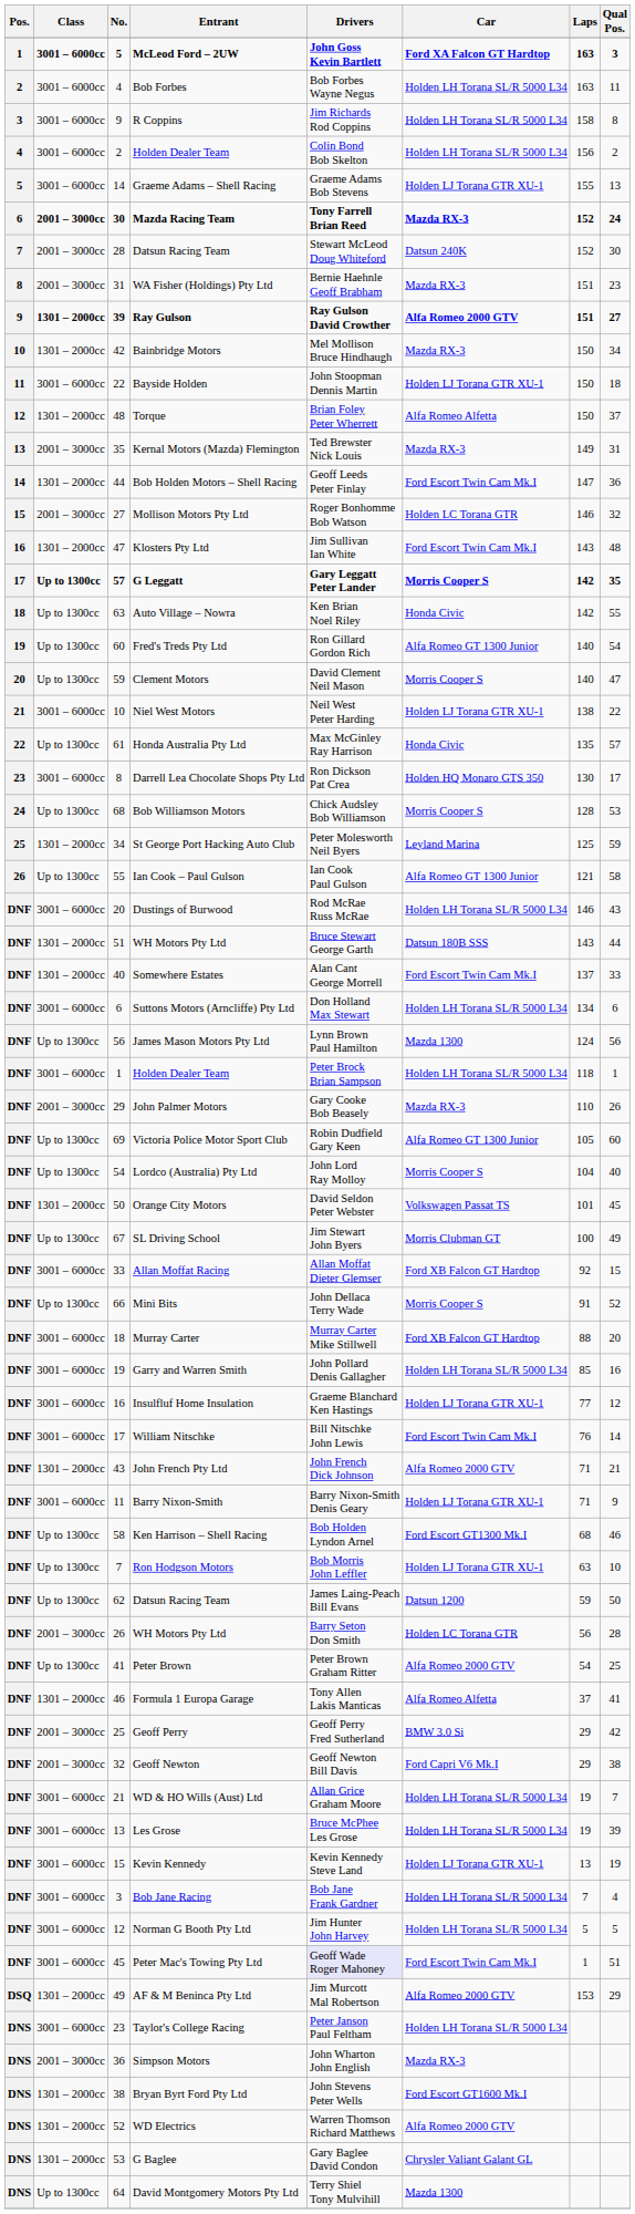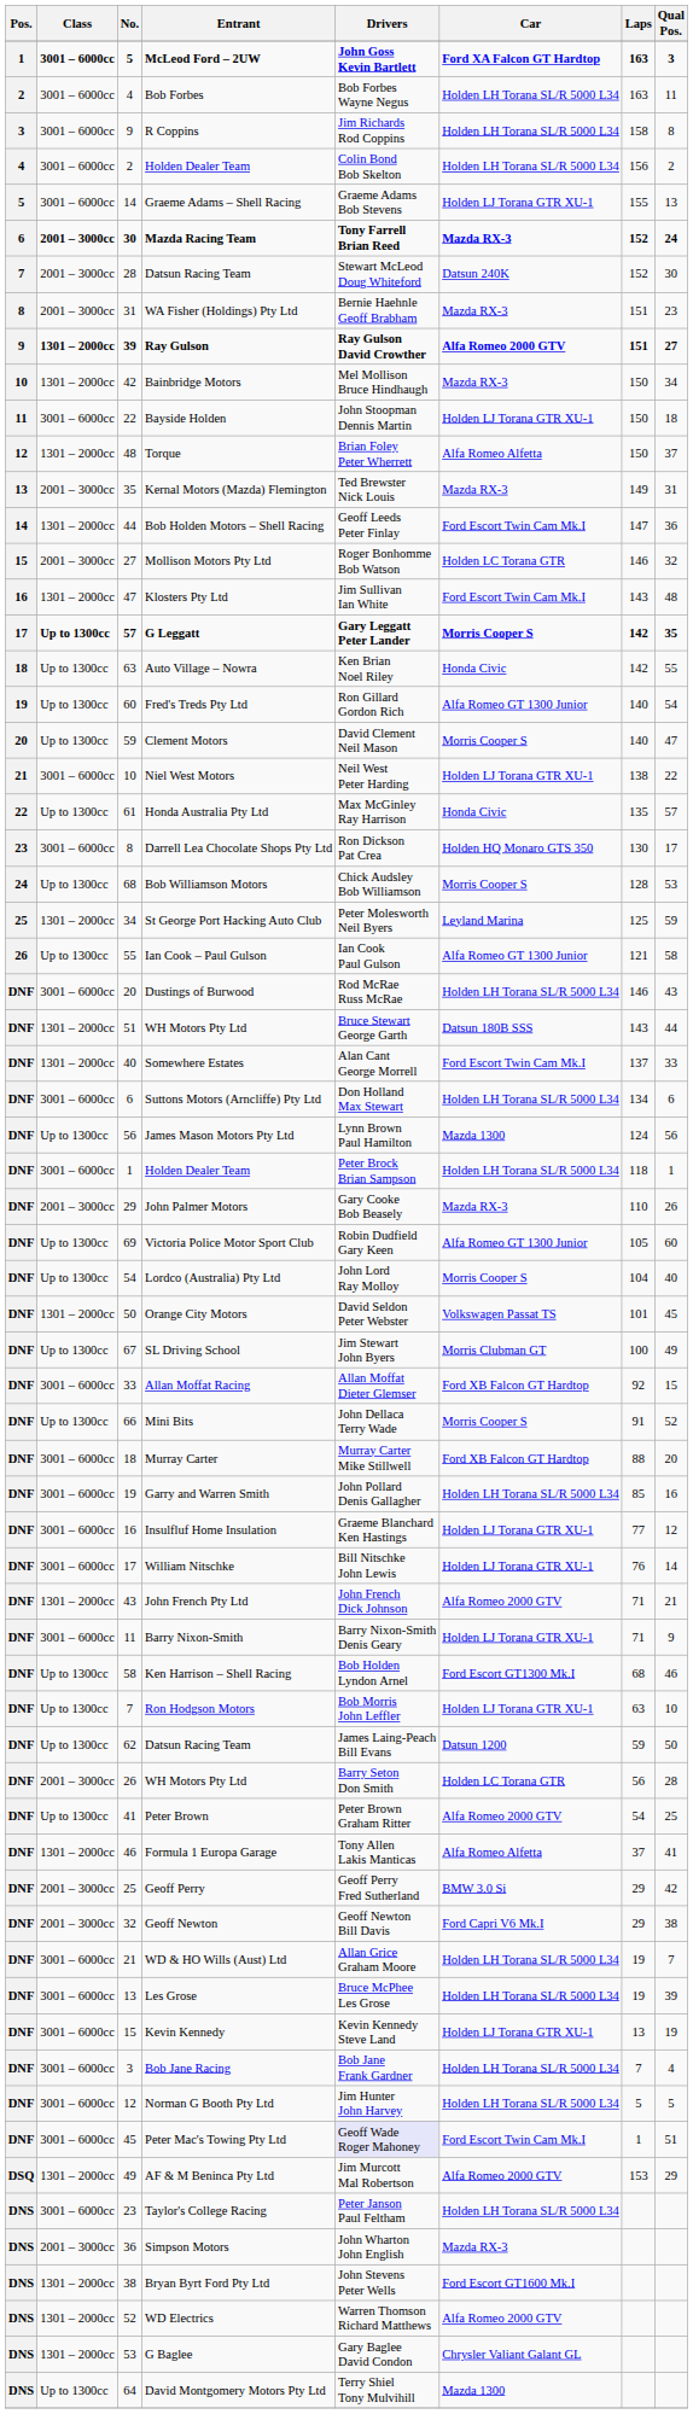 <table class="wikitable sortable" style="font-size: 95%;">
 <tr>
 <th>Pos.</th>
 <th>Class</th>
 <th>No.</th>
 <th>Entrant</th>
 <th>Drivers</th>
 <th>Car</th>
 <th>Laps</th>
 <th>Qual <br> Pos.</th>
 </tr>
 <tr>
 </tr>
 <tr style="font-weight:bold">
 <th>1</th>
 <td>3001 – 6000cc</td>
 <td align = Center>5</td>
 <td>McLeod Ford – 2UW</td>
 <td> <a href='#'>John Goss</a><br> <a href='#'>Kevin Bartlett</a></td>
 <td><a href='#'>Ford XA Falcon GT Hardtop</a></td>
 <td align = Center>163</td>
 <td align = Center>3</td>
 </tr>
 <tr>
 <th>2</th>
 <td>3001 – 6000cc</td>
 <td align = Center>4</td>
 <td>Bob Forbes</td>
 <td> Bob Forbes<br> Wayne Negus</td>
 <td><a href='#'>Holden LH Torana SL/R 5000 L34</a></td>
 <td align = Center>163</td>
 <td align = Center>11</td>
 </tr>
 <tr>
 <th>3</th>
 <td>3001 – 6000cc</td>
 <td align = Center>9</td>
 <td>R Coppins</td>
 <td> <a href='#'>Jim Richards</a><br> Rod Coppins</td>
 <td><a href='#'>Holden LH Torana SL/R 5000 L34</a></td>
 <td align = Center>158</td>
 <td align = Center>8</td>
 </tr>
 <tr>
 <th>4</th>
 <td>3001 – 6000cc</td>
 <td align = Center>2</td>
 <td><a href='#'>Holden Dealer Team</a></td>
 <td> <a href='#'>Colin Bond</a><br> Bob Skelton</td>
 <td><a href='#'>Holden LH Torana SL/R 5000 L34</a></td>
 <td align = Center>156</td>
 <td align = Center>2</td>
 </tr>
 <tr>
 <th>5</th>
 <td>3001 – 6000cc</td>
 <td align = Center>14</td>
 <td>Graeme Adams – Shell Racing</td>
 <td> Graeme Adams<br> Bob Stevens</td>
 <td><a href='#'>Holden LJ Torana GTR XU-1</a></td>
 <td align = Center>155</td>
 <td align = Center>13</td>
 </tr>
 <tr style="font-weight:bold">
 <th>6</th>
 <td>2001 – 3000cc</td>
 <td align = Center>30</td>
 <td>Mazda Racing Team</td>
 <td> Tony Farrell<br> Brian Reed</td>
 <td><a href='#'>Mazda RX-3</a></td>
 <td align = Center>152</td>
 <td align = Center>24</td>
 </tr>
 <tr>
 <th>7</th>
 <td>2001 – 3000cc</td>
 <td align = Center>28</td>
 <td>Datsun Racing Team</td>
 <td> Stewart McLeod<br> <a href='#'>Doug Whiteford</a></td>
 <td><a href='#'>Datsun 240K</a></td>
 <td align = Center>152</td>
 <td align = Center>30</td>
 </tr>
 <tr>
 <th>8</th>
 <td>2001 – 3000cc</td>
 <td align = Center>31</td>
 <td>WA Fisher (Holdings) Pty Ltd</td>
 <td> Bernie Haehnle<br> <a href='#'>Geoff Brabham</a></td>
 <td><a href='#'>Mazda RX-3</a></td>
 <td align = Center>151</td>
 <td align = Center>23</td>
 </tr>
 <tr style="font-weight:bold">
 <th>9</th>
 <td>1301 – 2000cc</td>
 <td align = Center>39</td>
 <td>Ray Gulson</td>
 <td> Ray Gulson<br> David Crowther</td>
 <td><a href='#'>Alfa Romeo 2000 GTV</a></td>
 <td align = Center>151</td>
 <td align = Center>27</td>
 </tr>
 <tr>
 <th>10</th>
 <td>1301 – 2000cc</td>
 <td align = Center>42</td>
 <td>Bainbridge Motors</td>
 <td> Mel Mollison<br> Bruce Hindhaugh</td>
 <td><a href='#'>Mazda RX-3</a></td>
 <td align = Center>150</td>
 <td align = Center>34</td>
 </tr>
 <tr>
 <th>11</th>
 <td>3001 – 6000cc</td>
 <td align = Center>22</td>
 <td>Bayside Holden</td>
 <td> John Stoopman<br> Dennis Martin</td>
 <td><a href='#'>Holden LJ Torana GTR XU-1</a></td>
 <td align = Center>150</td>
 <td align = Center>18</td>
 </tr>
 <tr>
 <th>12</th>
 <td>1301 – 2000cc</td>
 <td align = Center>48</td>
 <td>Torque</td>
 <td> <a href='#'>Brian Foley</a><br> <a href='#'>Peter Wherrett</a></td>
 <td><a href='#'>Alfa Romeo Alfetta</a></td>
 <td align = Center>150</td>
 <td align = Center>37</td>
 </tr>
 <tr>
 <th>13</th>
 <td>2001 – 3000cc</td>
 <td align = Center>35</td>
 <td>Kernal Motors (Mazda) Flemington</td>
 <td> Ted Brewster<br> Nick Louis</td>
 <td><a href='#'>Mazda RX-3</a></td>
 <td align = Center>149</td>
 <td align = Center>31</td>
 </tr>
 <tr>
 <th>14</th>
 <td>1301 – 2000cc</td>
 <td align = Center>44</td>
 <td>Bob Holden Motors – Shell Racing</td>
 <td> Geoff Leeds<br> Peter Finlay</td>
 <td><a href='#'>Ford Escort Twin Cam Mk.I</a></td>
 <td align = Center>147</td>
 <td align = Center>36</td>
 </tr>
 <tr>
 <th>15</th>
 <td>2001 – 3000cc</td>
 <td align = Center>27</td>
 <td>Mollison Motors Pty Ltd</td>
 <td> Roger Bonhomme<br> Bob Watson</td>
 <td><a href='#'>Holden LC Torana GTR</a></td>
 <td align = Center>146</td>
 <td align = Center>32</td>
 </tr>
 <tr>
 <th>16</th>
 <td>1301 – 2000cc</td>
 <td align = Center>47</td>
 <td>Klosters Pty Ltd</td>
 <td> Jim Sullivan<br> Ian White</td>
 <td><a href='#'>Ford Escort Twin Cam Mk.I</a></td>
 <td align = Center>143</td>
 <td align = Center>48</td>
 </tr>
 <tr style="font-weight:bold">
 <th>17</th>
 <td>Up to 1300cc</td>
 <td align = Center>57</td>
 <td>G Leggatt</td>
 <td> Gary Leggatt<br> Peter Lander</td>
 <td><a href='#'>Morris Cooper S</a></td>
 <td align = Center>142</td>
 <td align = Center>35</td>
 </tr>
 <tr>
 <th>18</th>
 <td>Up to 1300cc</td>
 <td align = Center>63</td>
 <td>Auto Village – Nowra</td>
 <td> Ken Brian<br> Noel Riley</td>
 <td><a href='#'>Honda Civic</a></td>
 <td align = Center>142</td>
 <td align = Center>55</td>
 </tr>
 <tr>
 <th>19</th>
 <td>Up to 1300cc</td>
 <td align = Center>60</td>
 <td>Fred's Treds Pty Ltd</td>
 <td> Ron Gillard<br> Gordon Rich</td>
 <td><a href='#'>Alfa Romeo GT 1300 Junior</a></td>
 <td align = Center>140</td>
 <td align = Center>54</td>
 </tr>
 <tr>
 <th>20</th>
 <td>Up to 1300cc</td>
 <td align = Center>59</td>
 <td>Clement Motors</td>
 <td> David Clement<br> Neil Mason</td>
 <td><a href='#'>Morris Cooper S</a></td>
 <td align = Center>140</td>
 <td align = Center>47</td>
 </tr>
 <tr>
 <th>21</th>
 <td>3001 – 6000cc</td>
 <td align = Center>10</td>
 <td>Niel West Motors</td>
 <td> Neil West<br> Peter Harding</td>
 <td><a href='#'>Holden LJ Torana GTR XU-1</a></td>
 <td align = Center>138</td>
 <td align = Center>22</td>
 </tr>
 <tr>
 <th>22</th>
 <td>Up to 1300cc</td>
 <td align = Center>61</td>
 <td>Honda Australia Pty Ltd</td>
 <td> Max McGinley<br> Ray Harrison</td>
 <td><a href='#'>Honda Civic</a></td>
 <td align = Center>135</td>
 <td align = Center>57</td>
 </tr>
 <tr>
 <th>23</th>
 <td>3001 – 6000cc</td>
 <td align = Center>8</td>
 <td>Darrell Lea Chocolate Shops Pty Ltd</td>
 <td> Ron Dickson<br> Pat Crea</td>
 <td><a href='#'>Holden HQ Monaro GTS 350</a></td>
 <td align = Center>130</td>
 <td align = Center>17</td>
 </tr>
 <tr>
 <th>24</th>
 <td>Up to 1300cc</td>
 <td align = Center>68</td>
 <td>Bob Williamson Motors</td>
 <td> Chick Audsley<br> Bob Williamson</td>
 <td><a href='#'>Morris Cooper S</a></td>
 <td align = Center>128</td>
 <td align = Center>53</td>
 </tr>
 <tr>
 <th>25</th>
 <td>1301 – 2000cc</td>
 <td align = Center>34</td>
 <td>St George Port Hacking Auto Club</td>
 <td> Peter Molesworth<br> Neil Byers</td>
 <td><a href='#'>Leyland Marina</a></td>
 <td align = Center>125</td>
 <td align = Center>59</td>
 </tr>
 <tr>
 <th>26</th>
 <td>Up to 1300cc</td>
 <td align = Center>55</td>
 <td>Ian Cook – Paul Gulson</td>
 <td> Ian Cook<br> Paul Gulson</td>
 <td><a href='#'>Alfa Romeo GT 1300 Junior</a></td>
 <td align = Center>121</td>
 <td align = Center>58</td>
 </tr>
 <tr>
 <th>DNF</th>
 <td>3001 – 6000cc</td>
 <td align = Center>20</td>
 <td>Dustings of Burwood</td>
 <td> Rod McRae<br> Russ McRae</td>
 <td><a href='#'>Holden LH Torana SL/R 5000 L34</a></td>
 <td align = Center>146</td>
 <td align = Center>43</td>
 </tr>
 <tr>
 <th>DNF</th>
 <td>1301 – 2000cc</td>
 <td align = Center>51</td>
 <td>WH Motors Pty Ltd</td>
 <td> <a href='#'>Bruce Stewart</a><br> George Garth</td>
 <td><a href='#'>Datsun 180B SSS</a></td>
 <td align = Center>143</td>
 <td align = Center>44</td>
 </tr>
 <tr>
 <th>DNF</th>
 <td>1301 – 2000cc</td>
 <td align = Center>40</td>
 <td>Somewhere Estates</td>
 <td> Alan Cant<br> George Morrell</td>
 <td><a href='#'>Ford Escort Twin Cam Mk.I</a></td>
 <td align = Center>137</td>
 <td align = Center>33</td>
 </tr>
 <tr>
 <th>DNF</th>
 <td>3001 – 6000cc</td>
 <td align = Center>6</td>
 <td>Suttons Motors (Arncliffe) Pty Ltd</td>
 <td> Don Holland<br> <a href='#'>Max Stewart</a></td>
 <td><a href='#'>Holden LH Torana SL/R 5000 L34</a></td>
 <td align = Center>134</td>
 <td align = Center>6</td>
 </tr>
 <tr>
 <th>DNF</th>
 <td>Up to 1300cc</td>
 <td align = Center>56</td>
 <td>James Mason Motors Pty Ltd</td>
 <td> Lynn Brown<br> Paul Hamilton</td>
 <td><a href='#'>Mazda 1300</a></td>
 <td align = Center>124</td>
 <td align = Center>56</td>
 </tr>
 <tr>
 <th>DNF</th>
 <td>3001 – 6000cc</td>
 <td align = Center>1</td>
 <td><a href='#'>Holden Dealer Team</a></td>
 <td> <a href='#'>Peter Brock</a><br> <a href='#'>Brian Sampson</a></td>
 <td><a href='#'>Holden LH Torana SL/R 5000 L34</a></td>
 <td align = Center>118</td>
 <td align = Center>1</td>
 </tr>
 <tr>
 <th>DNF</th>
 <td>2001 – 3000cc</td>
 <td align = Center>29</td>
 <td>John Palmer Motors</td>
 <td> Gary Cooke<br> Bob Beasely</td>
 <td><a href='#'>Mazda RX-3</a></td>
 <td align = Center>110</td>
 <td align = Center>26</td>
 </tr>
 <tr>
 <th>DNF</th>
 <td>Up to 1300cc</td>
 <td align = Center>69</td>
 <td>Victoria Police Motor Sport Club</td>
 <td> Robin Dudfield<br> Gary Keen</td>
 <td><a href='#'>Alfa Romeo GT 1300 Junior</a></td>
 <td align = Center>105</td>
 <td align = Center>60</td>
 </tr>
 <tr>
 <th>DNF</th>
 <td>Up to 1300cc</td>
 <td align = Center>54</td>
 <td>Lordco (Australia) Pty Ltd</td>
 <td> John Lord<br> Ray Molloy</td>
 <td><a href='#'>Morris Cooper S</a></td>
 <td align = Center>104</td>
 <td align = Center>40</td>
 </tr>
 <tr>
 <th>DNF</th>
 <td>1301 – 2000cc</td>
 <td align = Center>50</td>
 <td>Orange City Motors</td>
 <td> David Seldon<br> Peter Webster</td>
 <td><a href='#'>Volkswagen Passat TS</a></td>
 <td align = Center>101</td>
 <td align = Center>45</td>
 </tr>
 <tr>
 <th>DNF</th>
 <td>Up to 1300cc</td>
 <td align = Center>67</td>
 <td>SL Driving School</td>
 <td> Jim Stewart<br> John Byers</td>
 <td><a href='#'>Morris Clubman GT</a></td>
 <td align = Center>100</td>
 <td align = Center>49</td>
 </tr>
 <tr>
 <th>DNF</th>
 <td>3001 – 6000cc</td>
 <td align = Center>33</td>
 <td><a href='#'>Allan Moffat Racing</a></td>
 <td> <a href='#'>Allan Moffat</a><br> <a href='#'>Dieter Glemser</a></td>
 <td><a href='#'>Ford XB Falcon GT Hardtop</a></td>
 <td align = Center>92</td>
 <td align = Center>15</td>
 </tr>
 <tr>
 <th>DNF</th>
 <td>Up to 1300cc</td>
 <td align = Center>66</td>
 <td>Mini Bits</td>
 <td> John Dellaca<br> Terry Wade</td>
 <td><a href='#'>Morris Cooper S</a></td>
 <td align = Center>91</td>
 <td align = Center>52</td>
 </tr>
 <tr>
 <th>DNF</th>
 <td>3001 – 6000cc</td>
 <td align = Center>18</td>
 <td>Murray Carter</td>
 <td> <a href='#'>Murray Carter</a><br> Mike Stillwell</td>
 <td><a href='#'>Ford XB Falcon GT Hardtop</a></td>
 <td align = Center>88</td>
 <td align = Center>20</td>
 </tr>
 <tr>
 <th>DNF</th>
 <td>3001 – 6000cc</td>
 <td align = Center>19</td>
 <td>Garry and Warren Smith</td>
 <td> John Pollard<br> Denis Gallagher</td>
 <td><a href='#'>Holden LH Torana SL/R 5000 L34</a></td>
 <td align = Center>85</td>
 <td align = Center>16</td>
 </tr>
 <tr>
 <th>DNF</th>
 <td>3001 – 6000cc</td>
 <td align = Center>16</td>
 <td>Insulfluf Home Insulation</td>
 <td> Graeme Blanchard<br> Ken Hastings</td>
 <td><a href='#'>Holden LJ Torana GTR XU-1</a></td>
 <td align = Center>77</td>
 <td align = Center>12</td>
 </tr>
 <tr>
 <th>DNF</th>
 <td>3001 – 6000cc</td>
 <td align = Center>17</td>
 <td>William Nitschke</td>
 <td> Bill Nitschke<br> John Lewis</td>
-<td><a href='#'>Ford Escort Twin Cam Mk.I</a></td>
+<td><a href='#'>Holden LJ Torana GTR XU-1</a></td>
 <td align = Center>76</td>
 <td align = Center>14</td>
 </tr>
 <tr>
 <th>DNF</th>
 <td>1301 – 2000cc</td>
 <td align = Center>43</td>
 <td>John French Pty Ltd</td>
 <td> <a href='#'>John French</a><br> <a href='#'>Dick Johnson</a></td>
 <td><a href='#'>Alfa Romeo 2000 GTV</a></td>
 <td align = Center>71</td>
 <td align = Center>21</td>
 </tr>
 <tr>
 <th>DNF</th>
 <td>3001 – 6000cc</td>
 <td align = Center>11</td>
 <td>Barry Nixon-Smith</td>
 <td> Barry Nixon-Smith<br> Denis Geary</td>
 <td><a href='#'>Holden LJ Torana GTR XU-1</a></td>
 <td align = Center>71</td>
 <td align = Center>9</td>
 </tr>
 <tr>
 <th>DNF</th>
 <td>Up to 1300cc</td>
 <td align = Center>58</td>
 <td>Ken Harrison – Shell Racing</td>
 <td> <a href='#'>Bob Holden</a><br> Lyndon Arnel</td>
 <td><a href='#'>Ford Escort GT1300 Mk.I</a></td>
 <td align = Center>68</td>
 <td align = Center>46</td>
 </tr>
 <tr>
 <th>DNF</th>
 <td>Up to 1300cc</td>
 <td align = Center>7</td>
 <td><a href='#'>Ron Hodgson Motors</a></td>
 <td> <a href='#'>Bob Morris</a><br> <a href='#'>John Leffler</a></td>
 <td><a href='#'>Holden LJ Torana GTR XU-1</a></td>
 <td align = Center>63</td>
 <td align = Center>10</td>
 </tr>
 <tr>
 <th>DNF</th>
 <td>Up to 1300cc</td>
 <td align = Center>62</td>
 <td>Datsun Racing Team</td>
 <td> James Laing-Peach<br> Bill Evans</td>
 <td><a href='#'>Datsun 1200</a></td>
 <td align = Center>59</td>
 <td align = Center>50</td>
 </tr>
 <tr>
 <th>DNF</th>
 <td>2001 – 3000cc</td>
 <td align = Center>26</td>
 <td>WH Motors Pty Ltd</td>
 <td> <a href='#'>Barry Seton</a><br> Don Smith</td>
 <td><a href='#'>Holden LC Torana GTR</a></td>
 <td align = Center>56</td>
 <td align = Center>28</td>
 </tr>
 <tr>
 <th>DNF</th>
 <td>Up to 1300cc</td>
 <td align = Center>41</td>
 <td>Peter Brown</td>
 <td> Peter Brown<br> Graham Ritter</td>
 <td><a href='#'>Alfa Romeo 2000 GTV</a></td>
 <td align = Center>54</td>
 <td align = Center>25</td>
 </tr>
 <tr>
 <th>DNF</th>
 <td>1301 – 2000cc</td>
 <td align = Center>46</td>
 <td>Formula 1 Europa Garage</td>
 <td> Tony Allen<br> Lakis Manticas</td>
 <td><a href='#'>Alfa Romeo Alfetta</a></td>
 <td align = Center>37</td>
 <td align = Center>41</td>
 </tr>
 <tr>
 <th>DNF</th>
 <td>2001 – 3000cc</td>
 <td align = Center>25</td>
 <td>Geoff Perry</td>
 <td> Geoff Perry<br> Fred Sutherland</td>
 <td><a href='#'>BMW 3.0 Si</a></td>
 <td align = Center>29</td>
 <td align = Center>42</td>
 </tr>
 <tr>
 <th>DNF</th>
 <td>2001 – 3000cc</td>
 <td align = Center>32</td>
 <td>Geoff Newton</td>
 <td> Geoff Newton<br> Bill Davis</td>
 <td><a href='#'>Ford Capri V6 Mk.I</a></td>
 <td align = Center>29</td>
 <td align = Center>38</td>
 </tr>
 <tr>
 <th>DNF</th>
 <td>3001 – 6000cc</td>
 <td align = Center>21</td>
 <td>WD & HO Wills (Aust) Ltd</td>
 <td> <a href='#'>Allan Grice</a><br> Graham Moore</td>
 <td><a href='#'>Holden LH Torana SL/R 5000 L34</a></td>
 <td align = Center>19</td>
 <td align = Center>7</td>
 </tr>
 <tr>
 <th>DNF</th>
 <td>3001 – 6000cc</td>
 <td align = Center>13</td>
 <td>Les Grose</td>
 <td> <a href='#'>Bruce McPhee</a><br> Les Grose</td>
 <td><a href='#'>Holden LH Torana SL/R 5000 L34</a></td>
 <td align = Center>19</td>
 <td align = Center>39</td>
 </tr>
 <tr>
 <th>DNF</th>
 <td>3001 – 6000cc</td>
 <td align = Center>15</td>
 <td>Kevin Kennedy</td>
 <td> Kevin Kennedy<br> Steve Land</td>
 <td><a href='#'>Holden LJ Torana GTR XU-1</a></td>
 <td align = Center>13</td>
 <td align = Center>19</td>
 </tr>
 <tr>
 <th>DNF</th>
 <td>3001 – 6000cc</td>
 <td align = Center>3</td>
 <td><a href='#'>Bob Jane Racing</a></td>
 <td> <a href='#'>Bob Jane</a><br> <a href='#'>Frank Gardner</a></td>
 <td><a href='#'>Holden LH Torana SL/R 5000 L34</a></td>
 <td align = Center>7</td>
 <td align = Center>4</td>
 </tr>
 <tr>
 <th>DNF</th>
 <td>3001 – 6000cc</td>
 <td align = Center>12</td>
 <td>Norman G Booth Pty Ltd</td>
 <td> Jim Hunter<br> <a href='#'>John Harvey</a></td>
 <td><a href='#'>Holden LH Torana SL/R 5000 L34</a></td>
 <td align = Center>5</td>
 <td align = Center>5</td>
 </tr>
 <tr>
 <th>DNF</th>
 <td>3001 – 6000cc</td>
 <td align = Center>45</td>
 <td>Peter Mac's Towing Pty Ltd</td>
 <td style="background: lavender;"> Geoff Wade<br> Roger Mahoney</td>
 <td><a href='#'>Ford Escort Twin Cam Mk.I</a></td>
 <td align = Center>1</td>
 <td align = Center>51</td>
 </tr>
 <tr>
 <th>DSQ</th>
 <td>1301 – 2000cc</td>
 <td align = Center>49</td>
 <td>AF & M Beninca Pty Ltd</td>
 <td> Jim Murcott<br> Mal Robertson</td>
 <td><a href='#'>Alfa Romeo 2000 GTV</a></td>
 <td align = Center>153</td>
 <td align = Center>29</td>
 </tr>
 <tr>
 <th>DNS</th>
 <td>3001 – 6000cc</td>
 <td align = Center>23</td>
 <td>Taylor's College Racing</td>
 <td> <a href='#'>Peter Janson</a><br> Paul Feltham</td>
 <td><a href='#'>Holden LH Torana SL/R 5000 L34</a></td>
 <td></td>
 <td></td>
 </tr>
 <tr>
 <th>DNS</th>
 <td>2001 – 3000cc</td>
 <td align = Center>36</td>
 <td>Simpson Motors</td>
 <td> John Wharton<br> John English</td>
 <td><a href='#'>Mazda RX-3</a></td>
 <td></td>
 <td></td>
 </tr>
 <tr>
 <th>DNS</th>
 <td>1301 – 2000cc</td>
 <td align = Center>38</td>
 <td>Bryan Byrt Ford Pty Ltd</td>
 <td> John Stevens<br> Peter Wells</td>
 <td><a href='#'>Ford Escort GT1600 Mk.I</a></td>
 <td></td>
 <td></td>
 </tr>
 <tr>
 <th>DNS</th>
 <td>1301 – 2000cc</td>
 <td align = Center>52</td>
 <td>WD Electrics</td>
 <td> Warren Thomson<br>Richard Matthews</td>
 <td><a href='#'>Alfa Romeo 2000 GTV</a></td>
 <td></td>
 <td></td>
 </tr>
 <tr>
 <th>DNS</th>
 <td>1301 – 2000cc</td>
 <td align = Center>53</td>
 <td>G Baglee</td>
 <td> Gary Baglee<br> David Condon</td>
 <td><a href='#'>Chrysler Valiant Galant GL</a></td>
 <td></td>
 <td></td>
 </tr>
 <tr>
 <th>DNS</th>
 <td>Up to 1300cc</td>
 <td align = Center>64</td>
 <td>David Montgomery Motors Pty Ltd</td>
 <td> Terry Shiel<br> Tony Mulvihill</td>
 <td><a href='#'>Mazda 1300</a></td>
 <td></td>
 <td></td>
 </tr>
 <tr>
 </tr>
 </table>
